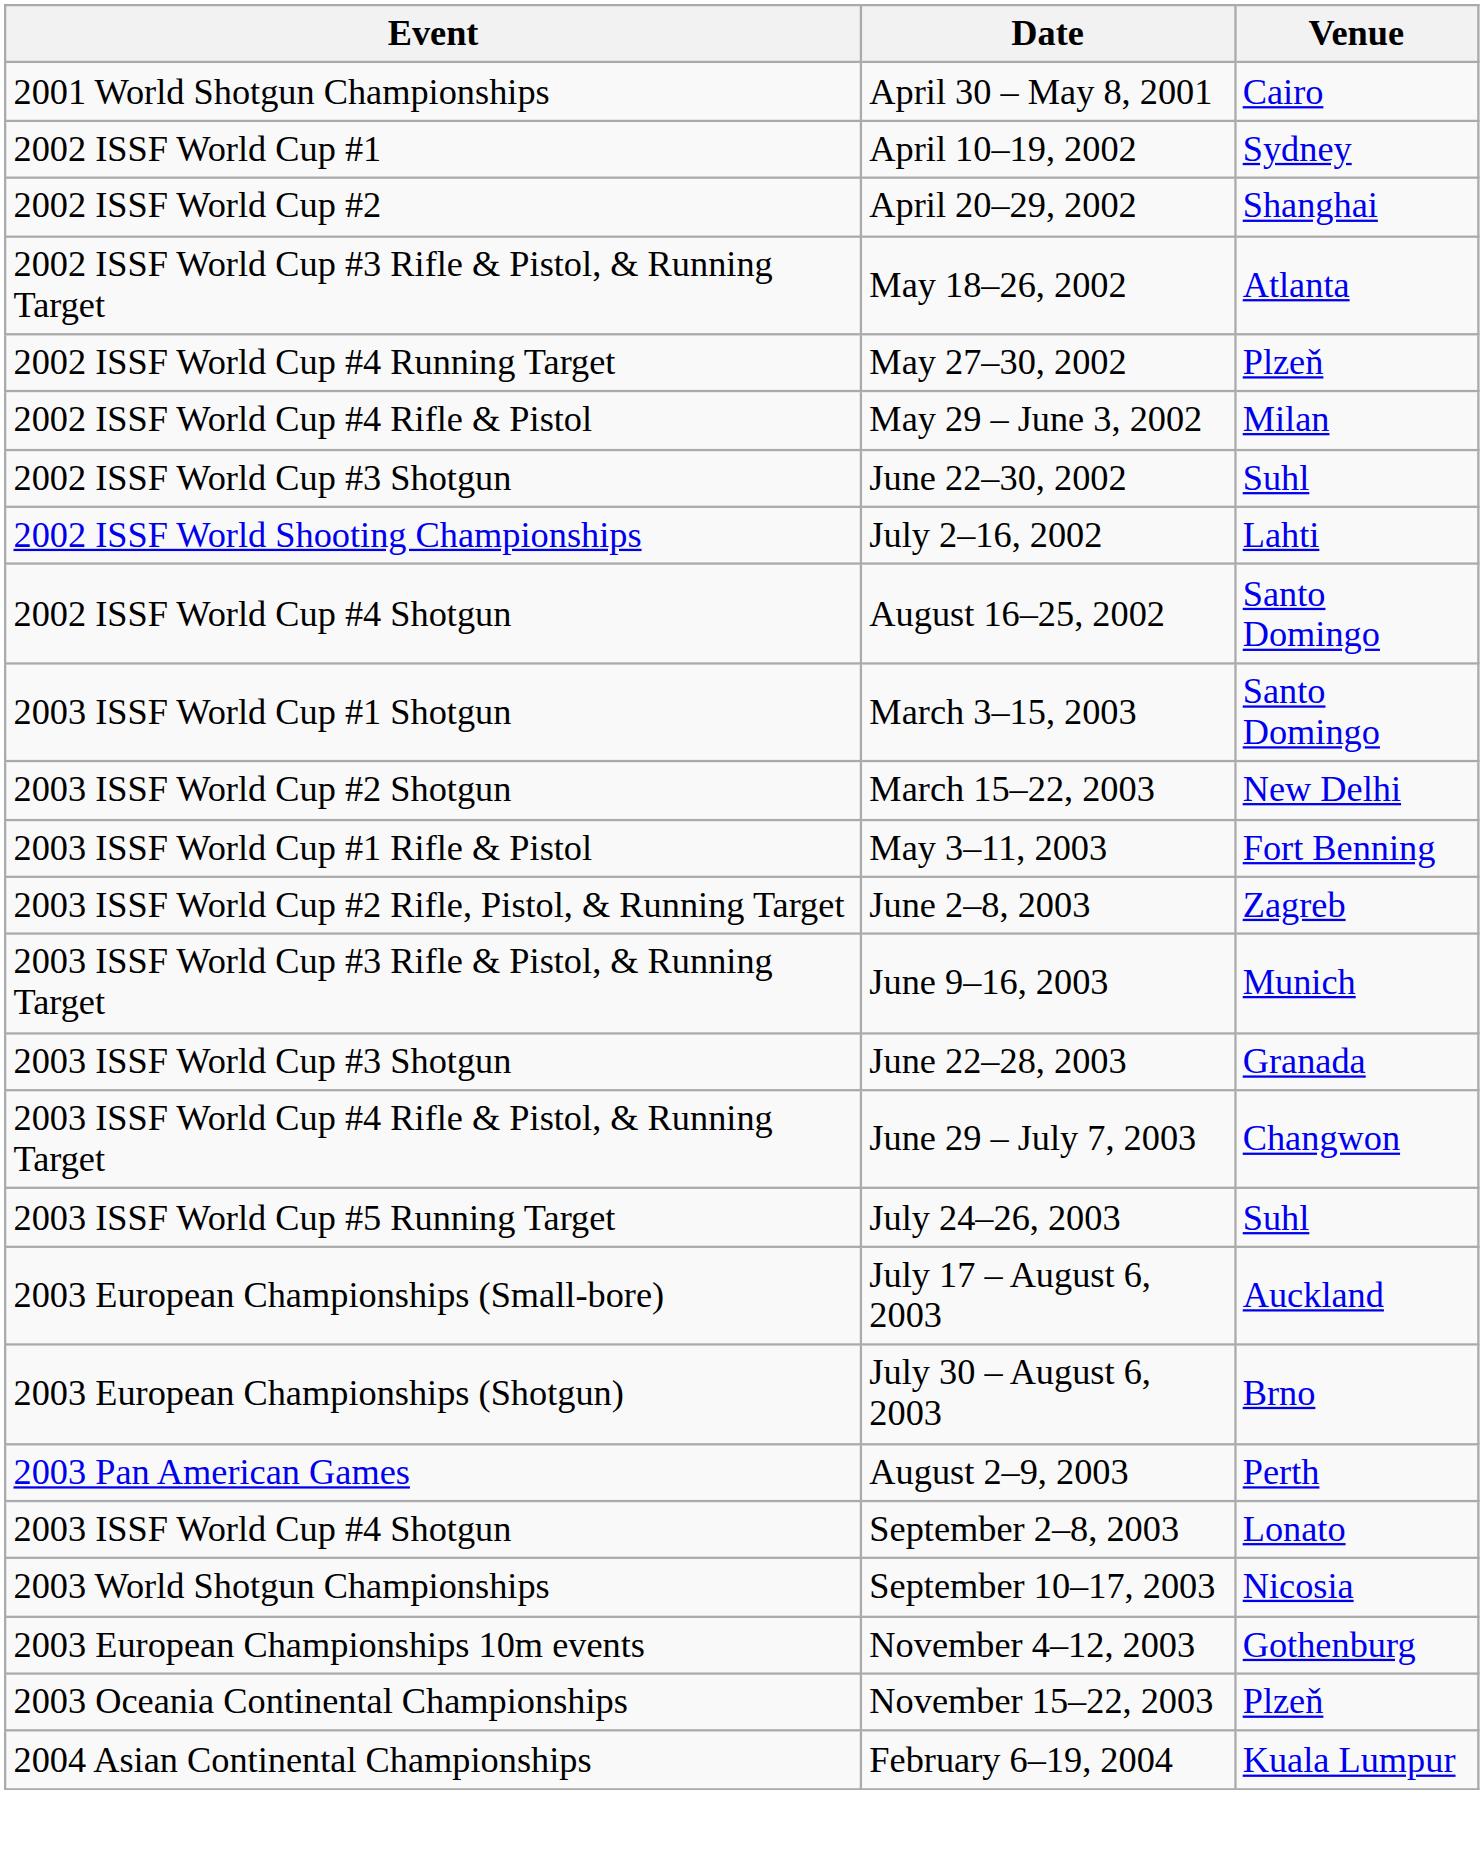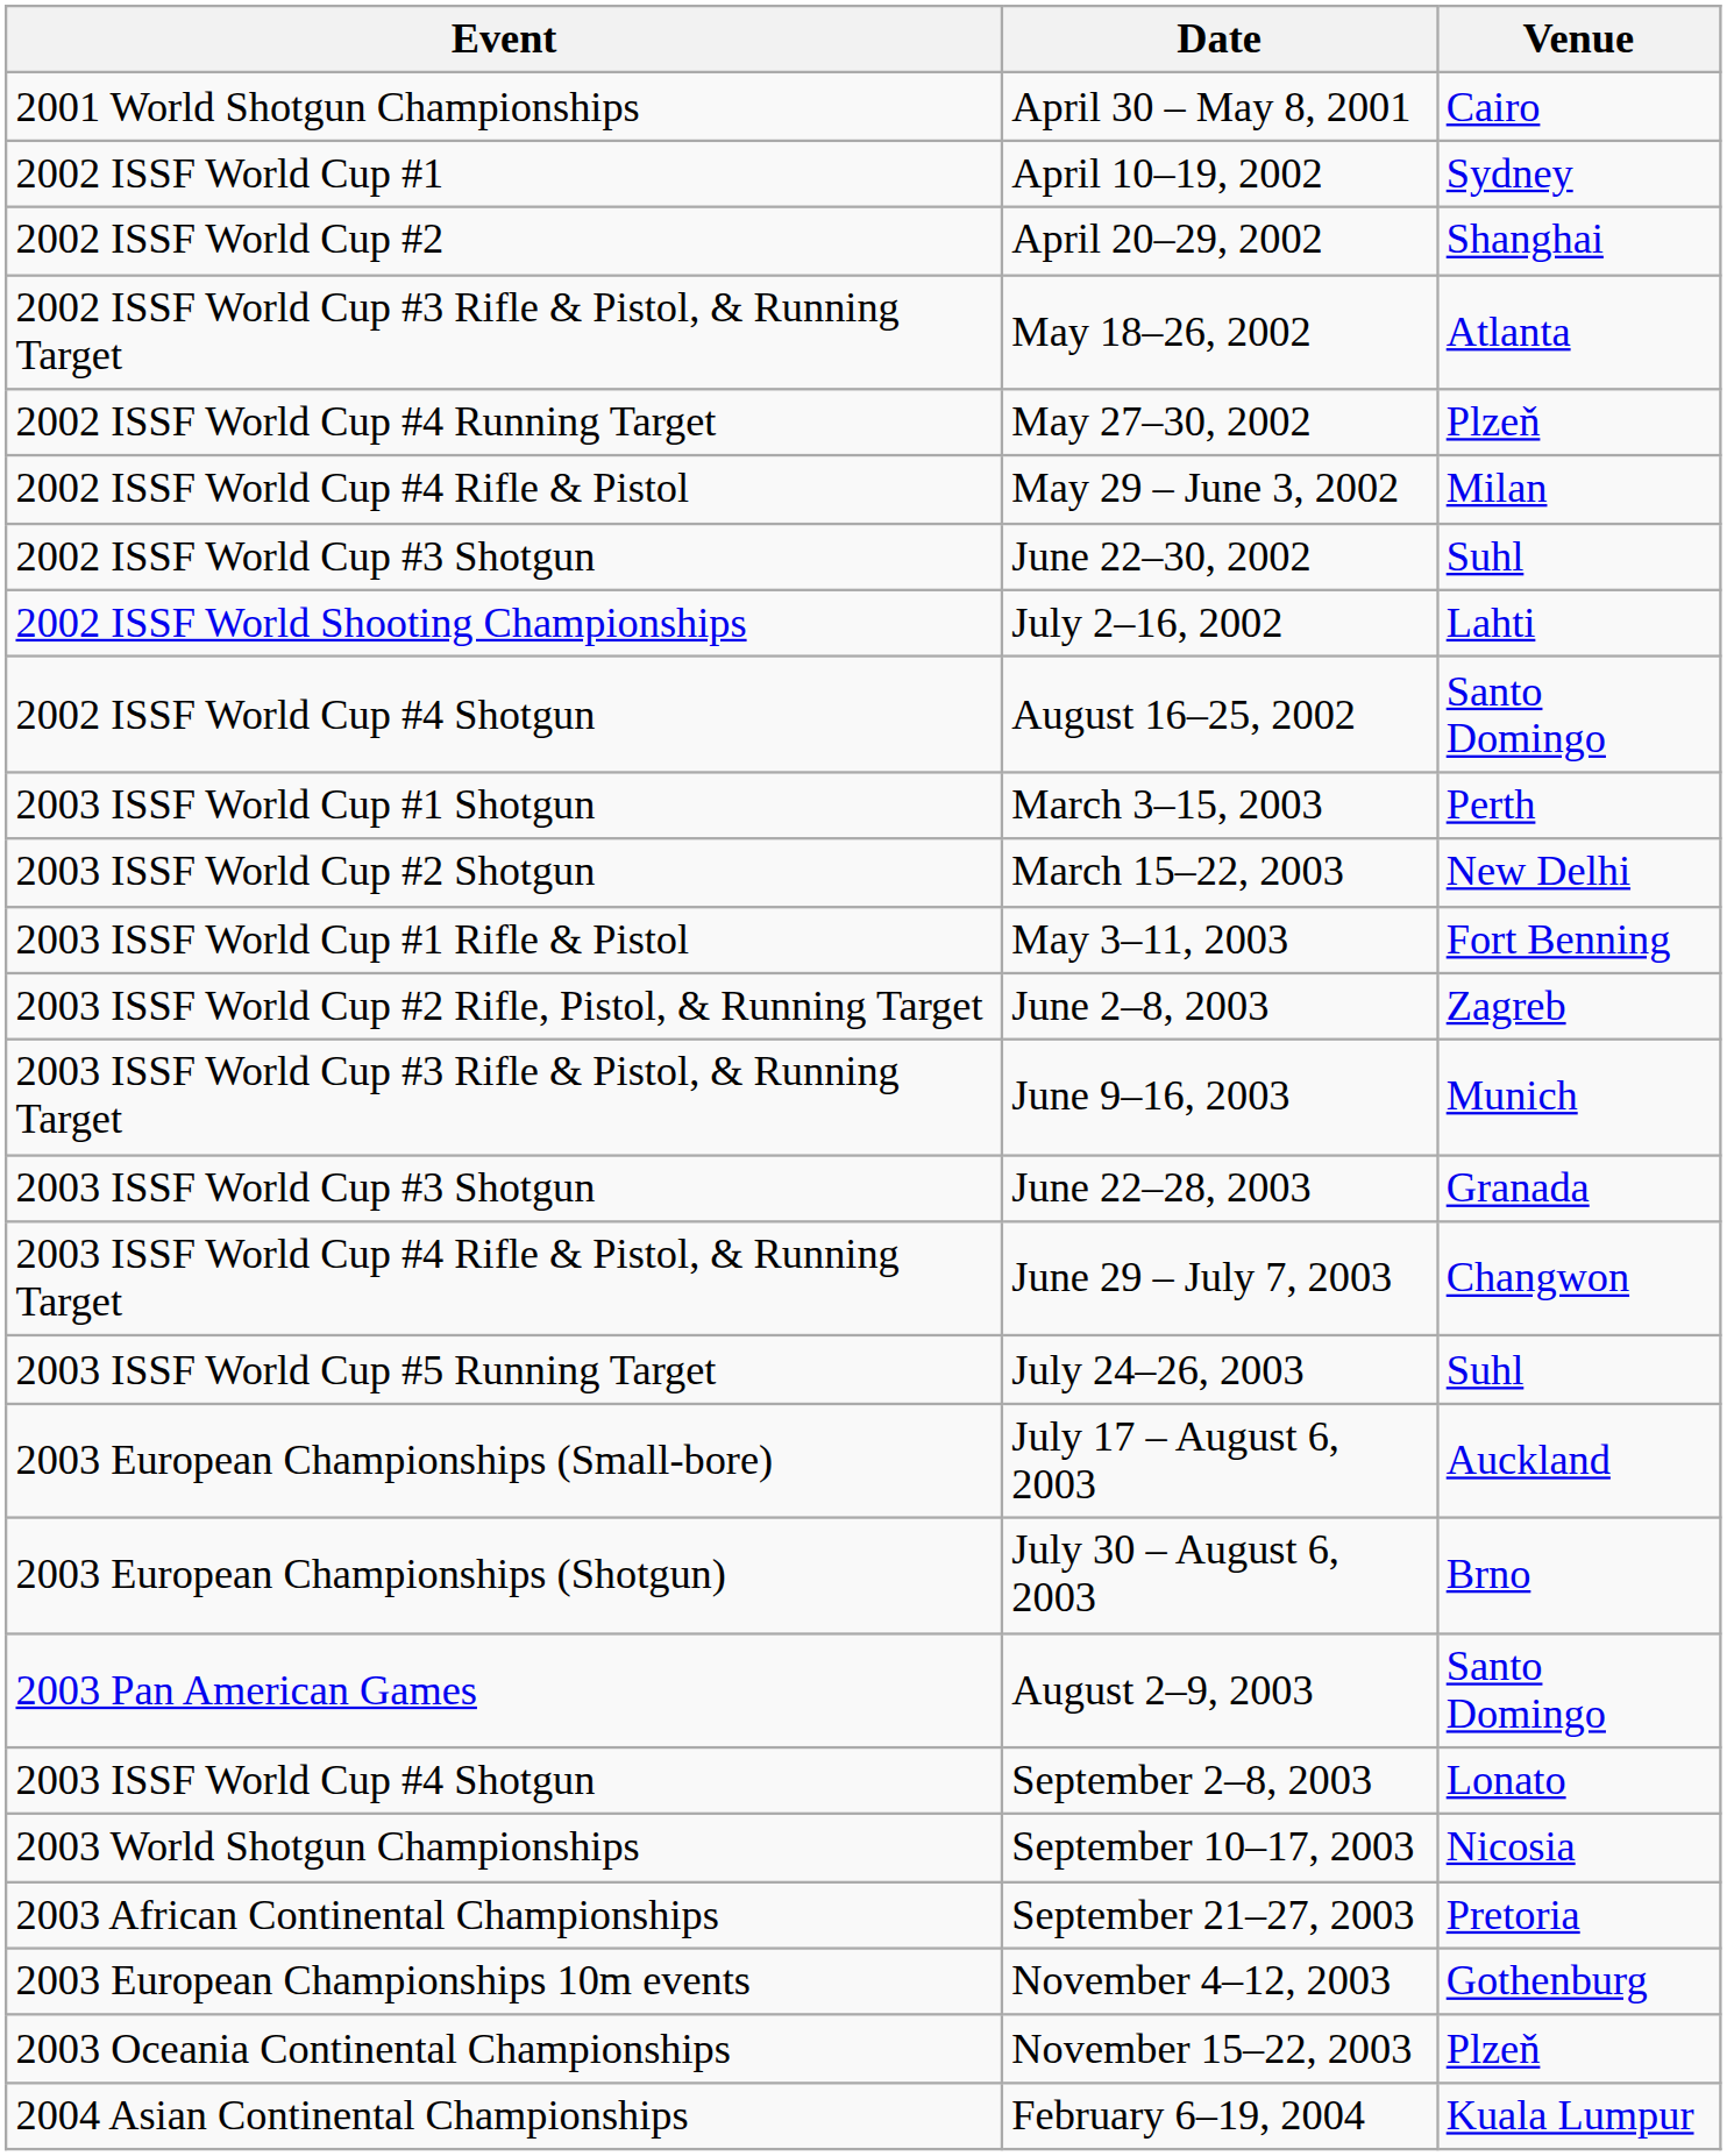 <table class="wikitable" width=650>
 <tr>
 <th>Event</th>
 <th>Date</th>
 <th>Venue</th>
 </tr>
 <tr>
 <td>2001 World Shotgun Championships</td>
 <td>April 30 – May 8, 2001</td>
 <td> <a href='#'>Cairo</a></td>
 </tr>
 <tr>
 <td>2002 ISSF World Cup #1</td>
 <td>April 10–19, 2002</td>
 <td> <a href='#'>Sydney</a></td>
 </tr>
 <tr>
 <td>2002 ISSF World Cup #2</td>
 <td>April 20–29, 2002</td>
 <td> <a href='#'>Shanghai</a></td>
 </tr>
 <tr>
 <td>2002 ISSF World Cup #3 Rifle & Pistol, & Running Target</td>
 <td>May 18–26, 2002</td>
 <td> <a href='#'>Atlanta</a></td>
 </tr>
 <tr>
 <td>2002 ISSF World Cup #4 Running Target</td>
 <td>May 27–30, 2002</td>
 <td> <a href='#'>Plzeň</a></td>
 </tr>
 <tr>
 <td>2002 ISSF World Cup #4 Rifle & Pistol</td>
 <td>May 29 – June 3, 2002</td>
 <td> <a href='#'>Milan</a></td>
 </tr>
 <tr>
 <td>2002 ISSF World Cup #3 Shotgun</td>
 <td>June 22–30, 2002</td>
 <td> <a href='#'>Suhl</a></td>
 </tr>
 <tr>
 <td><a href='#'>2002 ISSF World Shooting Championships</a></td>
 <td>July 2–16, 2002</td>
 <td> <a href='#'>Lahti</a></td>
 </tr>
 <tr>
 <td>2002 ISSF World Cup #4 Shotgun</td>
 <td>August 16–25, 2002</td>
 <td> <a href='#'>Santo Domingo</a></td>
 </tr>
 <tr>
 <td>2003 ISSF World Cup #1 Shotgun</td>
 <td>March 3–15, 2003</td>
-<td> <a href='#'>Santo Domingo</a></td>
+<td> <a href='#'>Perth</a></td>
 </tr>
 <tr>
 <td>2003 ISSF World Cup #2 Shotgun</td>
 <td>March 15–22, 2003</td>
 <td> <a href='#'>New Delhi</a></td>
 </tr>
 <tr>
 <td>2003 ISSF World Cup #1 Rifle & Pistol</td>
 <td>May 3–11, 2003</td>
 <td> <a href='#'>Fort Benning</a></td>
 </tr>
 <tr>
 <td>2003 ISSF World Cup #2 Rifle, Pistol, & Running Target</td>
 <td>June 2–8, 2003</td>
 <td> <a href='#'>Zagreb</a></td>
 </tr>
 <tr>
 <td>2003 ISSF World Cup #3 Rifle & Pistol, & Running Target</td>
 <td>June 9–16, 2003</td>
 <td> <a href='#'>Munich</a></td>
 </tr>
 <tr>
 <td>2003 ISSF World Cup #3 Shotgun</td>
 <td>June 22–28, 2003</td>
 <td> <a href='#'>Granada</a></td>
 </tr>
 <tr>
 <td>2003 ISSF World Cup #4 Rifle & Pistol, & Running Target</td>
 <td>June 29 – July 7, 2003</td>
 <td> <a href='#'>Changwon</a></td>
 </tr>
 <tr>
 <td>2003 ISSF World Cup #5 Running Target</td>
 <td>July 24–26, 2003</td>
 <td> <a href='#'>Suhl</a></td>
 </tr>
 <tr>
 <td>2003 European Championships (Small-bore)</td>
 <td>July 17 – August 6, 2003</td>
 <td> <a href='#'>Auckland</a></td>
 </tr>
 <tr>
 <td>2003 European Championships (Shotgun)</td>
 <td>July 30 – August 6, 2003</td>
 <td> <a href='#'>Brno</a></td>
 </tr>
 <tr>
 <td><a href='#'>2003 Pan American Games</a></td>
 <td>August 2–9, 2003</td>
-<td> <a href='#'>Perth</a></td>
+<td> <a href='#'>Santo Domingo</a></td>
 </tr>
 <tr>
 <td>2003 ISSF World Cup #4 Shotgun</td>
 <td>September 2–8, 2003</td>
 <td> <a href='#'>Lonato</a></td>
 </tr>
 <tr>
 <td>2003 World Shotgun Championships</td>
 <td>September 10–17, 2003</td>
 <td> <a href='#'>Nicosia</a></td>
+</tr>
+<tr>
+<td>2003 African Continental Championships</td>
+<td>September 21–27, 2003</td>
+<td> <a href='#'>Pretoria</a></td>
 </tr>
 <tr>
 <td>2003 European Championships 10m events</td>
 <td>November 4–12, 2003</td>
 <td> <a href='#'>Gothenburg</a></td>
 </tr>
 <tr>
 <td>2003 Oceania Continental Championships</td>
 <td>November 15–22, 2003</td>
 <td> <a href='#'>Plzeň</a></td>
 </tr>
 <tr>
 <td>2004 Asian Continental Championships</td>
 <td>February 6–19, 2004</td>
 <td> <a href='#'>Kuala Lumpur</a></td>
 </tr>
 </table>
